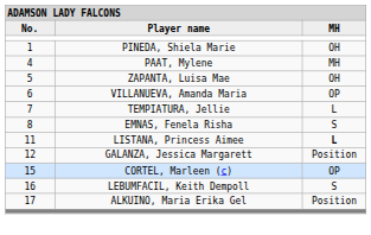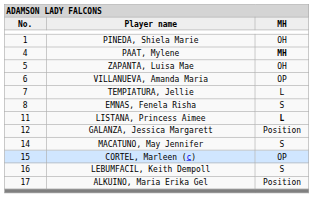 <table class='wikitable mw-collapsible mw-collapsed' style='text-align: center; width: 500px; border: none;'>
 <tr>
 <th style="background:#D4D4D4; text-align:left;" colspan=3> ADAMSON LADY FALCONS</th>
 </tr>
 <tr style="background:#EEEEEE; font-weight:bold;">
 <td width=10%>No.</td>
 <td width=50%>Player name</td>
 <td align=center>MH</td>
 </tr>
 <tr style="background:#FFFFFF;">
 <td colspan=3 align=center></td>
 </tr>
 <tr>
 <td align=center>1</td>
 <td>PINEDA, Shiela Marie</td>
 <td align=center>OH</td>
 </tr>
 <tr>
 <td align=center>4</td>
 <td>PAAT, Mylene</td>
-<td align=center>MH</td>
+<td align=center><strong>MH</strong></td>
 </tr>
 <tr>
 <td align=center>5</td>
 <td>ZAPANTA, Luisa Mae</td>
 <td align=center>OH</td>
 </tr>
 <tr>
 <td align=center>6</td>
 <td>VILLANUEVA, Amanda Maria</td>
 <td align=center>OP</td>
 </tr>
 <tr>
 <td align=center>7</td>
 <td>TEMPIATURA, Jellie</td>
 <td align=center>L</td>
 </tr>
 <tr>
 <td align=center>8</td>
 <td>EMNAS, Fenela Risha</td>
 <td align=center>S</td>
 </tr>
 <tr>
 <td align=center>11</td>
 <td>LISTANA, Princess Aimee</td>
 <td align=center><strong>L</strong></td>
 </tr>
 <tr>
 <td align=center>12</td>
 <td>GALANZA, Jessica Margarett</td>
 <td width=10%>Position</td>
 </tr>
+<tr>
+<td align=center>14</td>
+<td>MACATUNO, May Jennifer</td>
+<td align=center>S</td>
+</tr>
 <tr bgcolor=#D0E6FF>
 <td align=center>15</td>
 <td>CORTEL, Marleen (<a href='#'>c</a>)</td>
 <td align=center>OP</td>
 </tr>
 <tr>
 <td align=center>16</td>
 <td>LEBUMFACIL, Keith Dempoll</td>
 <td align=center>S</td>
 </tr>
 <tr>
 <td align=center>17</td>
 <td>ALKUINO, Maria Erika Gel</td>
 <td width=10%>Position</td>
 </tr>
 <tr>
 <th style="background:gray;" colspan=3></th>
 </tr>
 <tr>
 </tr>
 </table>
